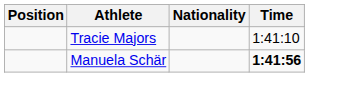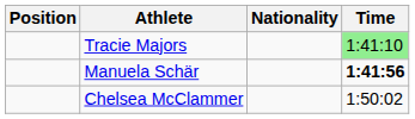 <table class="wikitable sortable" border="1">
 <tr>
 <th>Position</th>
 <th>Athlete</th>
 <th>Nationality</th>
 <th>Time</th>
 </tr>
 <tr>
 <td align=center></td>
 <td><a href='#'>Tracie Majors</a></td>
 <td></td>
-<td>1:41:10</td>
+<td style="background: lightgreen;">1:41:10</td>
 </tr>
 <tr>
 <td align=center></td>
 <td><a href='#'>Manuela Schär</a></td>
 <td></td>
 <td><strong>1:41:56</strong></td>
 </tr>
+<tr>
+<td align=center></td>
+<td><a href='#'>Chelsea McClammer</a></td>
+<td></td>
+<td>1:50:02</td>
+</tr>
 </table>
